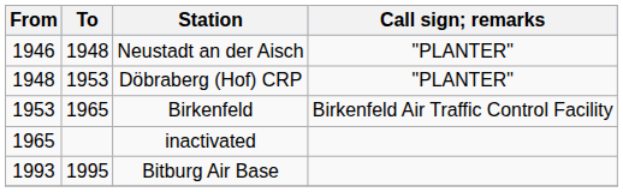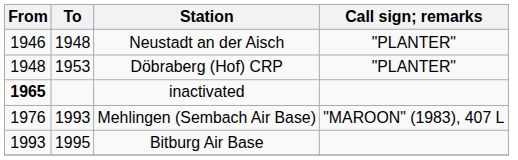 <table class="wikitable sortable" style="text-align:center">
 <tr style="background:#80C0FF">
 <th>From</th>
 <th>To</th>
 <th>Station</th>
 <th>Call sign; remarks</th>
 </tr>
 <tr>
 <td>1946</td>
 <td>1948</td>
 <td>Neustadt an der Aisch</td>
 <td>"PLANTER"</td>
 </tr>
 <tr>
 <td>1948</td>
 <td>1953</td>
 <td>Döbraberg (Hof) CRP</td>
 <td>"PLANTER"</td>
 </tr>
 <tr>
-<td>1953</td>
-<td>1965</td>
-<td>Birkenfeld</td>
-<td>Birkenfeld Air Traffic Control Facility</td>
-</tr>
-<tr>
-<td>1965</td>
+<td><strong>1965</strong></td>
 <td></td>
 <td>inactivated</td>
 <td></td>
+</tr>
+<tr>
+<td>1976</td>
+<td>1993</td>
+<td>Mehlingen (Sembach Air Base)</td>
+<td>"MAROON" (1983), 407 L</td>
 </tr>
 <tr>
 <td>1993</td>
 <td>1995</td>
 <td>Bitburg Air Base</td>
 <td></td>
 </tr>
 <tr>
 </tr>
 </table>
